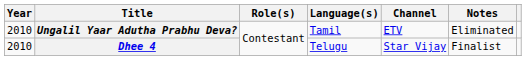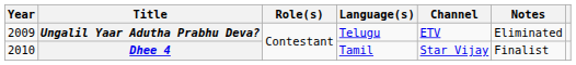 <table class="wikitable sortable plainrowheaders">
 <tr>
 <th scope="col">Year</th>
 <th scope="col">Title</th>
 <th scope="col">Role(s)</th>
 <th scope="col">Language(s)</th>
 <th scope="col">Channel</th>
 <th scope="col" class="unsortable">Notes</th>
 <th scope="col" class="unsortable"></th>
 </tr>
 <tr>
-<td>2010</td>
+<td>2009</td>
 <th scope="row"><em>Ungalil Yaar Adutha Prabhu Deva?</em></th>
 <td rowspan="2">Contestant</td>
-<td><a href='#'>Tamil</a></td>
+<td><a href='#'>Telugu</a></td>
 <td><a href='#'>ETV</a></td>
 <td>Eliminated</td>
 <td style="text-align:center;"></td>
 </tr>
 <tr>
 <td>2010</td>
 <th scope="row"><em><a href='#'>Dhee 4</a></em></th>
-<td><a href='#'>Telugu</a></td>
+<td><a href='#'>Tamil</a></td>
 <td><a href='#'>Star Vijay</a></td>
 <td>Finalist</td>
 <td style="text-align:center;"></td>
 </tr>
 </table>
